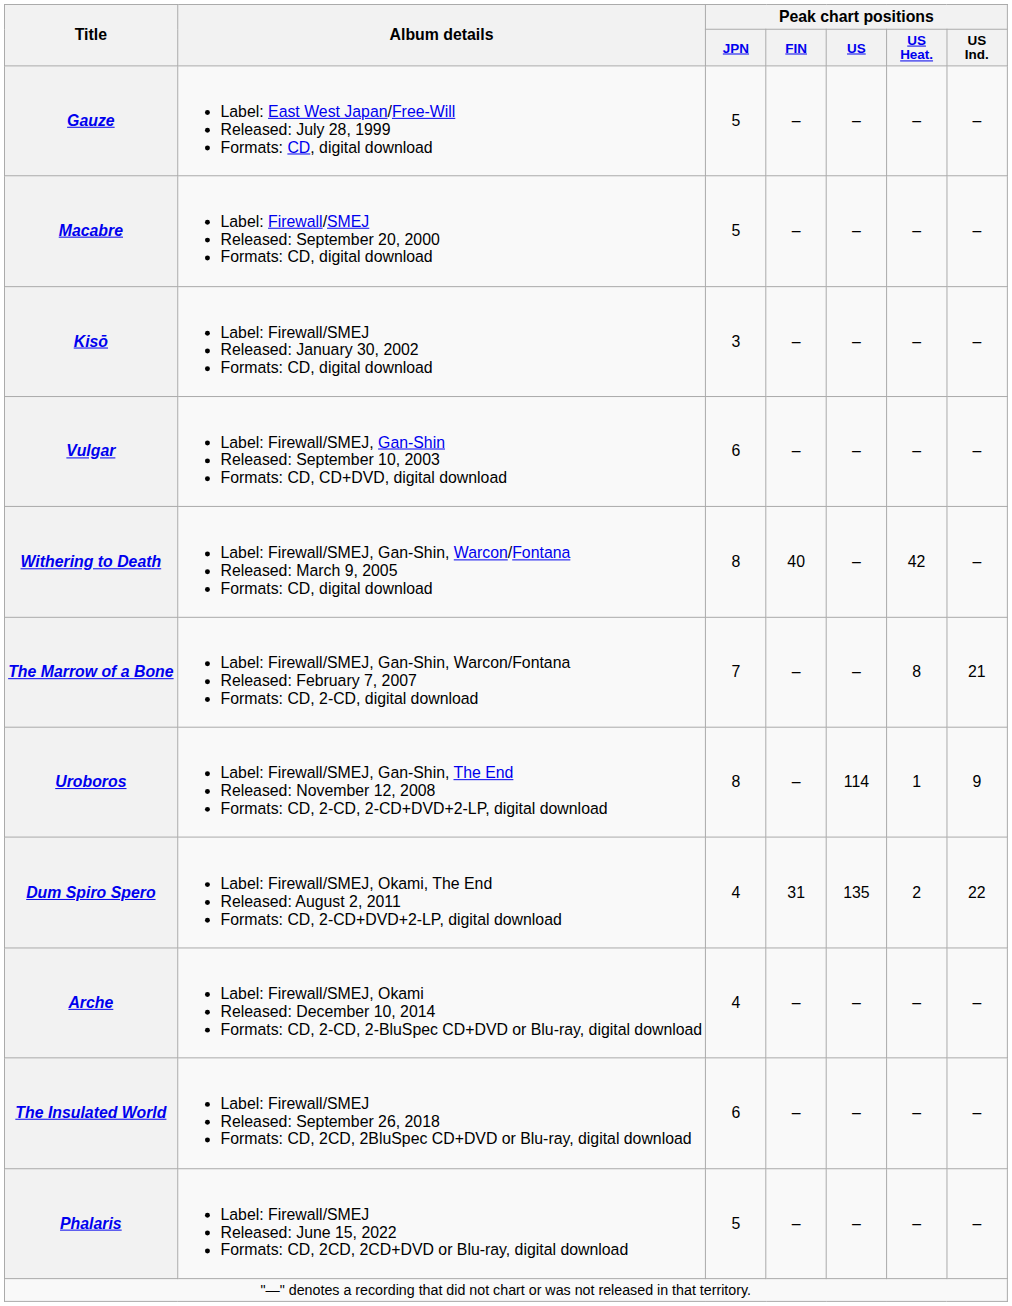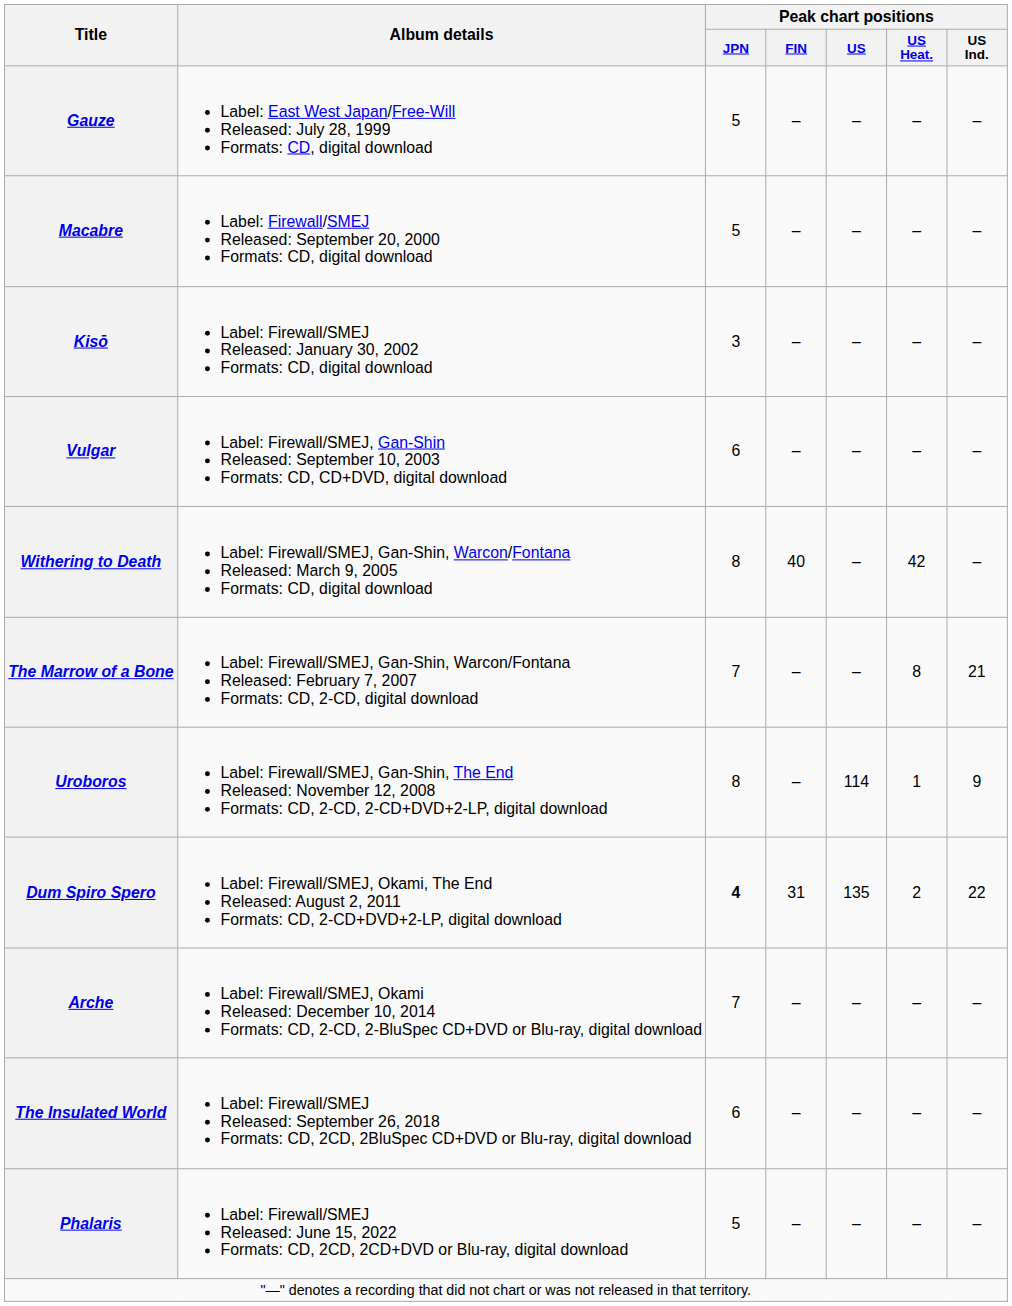 <table class="wikitable plainrowheaders">
 <tr>
 <th scope="col" rowspan="2">Title</th>
 <th scope="col" rowspan="2">Album details</th>
 <th scope="col" colspan="5">Peak chart positions</th>
 </tr>
 <tr>
 <th scope="col" style="width:4em;font-size:85%"><a href='#'>JPN</a><br></th>
 <th scope="col" style="width:4em;font-size:85%"><a href='#'>FIN</a><br></th>
 <th scope="col" style="width:4em;font-size:85%"><a href='#'>US</a></th>
 <th scope="col" style="width:4em;font-size:85%"><a href='#'>US<br>Heat.</a></th>
 <th scope="col" style="width:4em;font-size:85%">US<br>Ind.</th>
 </tr>
 <tr>
 <th scope="row"><em><a href='#'>Gauze</a></em></th>
 <td><br><ul><li>Label:  <a href='#'>East West Japan</a>/<a href='#'>Free-Will</a></li><li>Released: July 28, 1999</li><li>Formats: <a href='#'>CD</a>, digital download</li></ul></td>
 <td align="center">5</td>
 <td align="center">–</td>
 <td align="center">–</td>
 <td align="center">–</td>
 <td align="center">–</td>
 </tr>
 <tr>
 <th scope="row"><em><a href='#'>Macabre</a></em></th>
 <td><br><ul><li>Label: <a href='#'>Firewall</a>/<a href='#'>SMEJ</a></li><li>Released: September 20, 2000</li><li>Formats: CD, digital download</li></ul></td>
 <td align="center">5</td>
 <td align="center">–</td>
 <td align="center">–</td>
 <td align="center">–</td>
 <td align="center">–</td>
 </tr>
 <tr>
 <th scope="row"><em><a href='#'>Kisō</a></em></th>
 <td><br><ul><li>Label: Firewall/SMEJ</li><li>Released: January 30, 2002</li><li>Formats: CD, digital download</li></ul></td>
 <td align="center">3</td>
 <td align="center">–</td>
 <td align="center">–</td>
 <td align="center">–</td>
 <td align="center">–</td>
 </tr>
 <tr>
 <th scope="row"><em><a href='#'>Vulgar</a></em></th>
 <td><br><ul><li>Label: Firewall/SMEJ, <a href='#'>Gan-Shin</a></li><li>Released: September 10, 2003</li><li>Formats: CD, CD+DVD, digital download</li></ul></td>
 <td align="center">6</td>
 <td align="center">–</td>
 <td align="center">–</td>
 <td align="center">–</td>
 <td align="center">–</td>
 </tr>
 <tr>
 <th scope="row"><em><a href='#'>Withering to Death</a></em></th>
 <td><br><ul><li>Label: Firewall/SMEJ, Gan-Shin, <a href='#'>Warcon</a>/<a href='#'>Fontana</a></li><li>Released: March 9, 2005</li><li>Formats: CD, digital download</li></ul></td>
 <td align="center">8</td>
 <td align="center">40</td>
 <td align="center">–</td>
 <td align="center">42</td>
 <td align="center">–</td>
 </tr>
 <tr>
 <th scope="row"><em><a href='#'>The Marrow of a Bone</a></em></th>
 <td><br><ul><li>Label: Firewall/SMEJ, Gan-Shin, Warcon/Fontana</li><li>Released: February 7, 2007</li><li>Formats: CD, 2-CD, digital download</li></ul></td>
 <td align="center">7</td>
 <td align="center">–</td>
 <td align="center">–</td>
 <td align="center">8</td>
 <td align = "center">21</td>
 </tr>
 <tr>
 <th scope="row"><em><a href='#'>Uroboros</a></em></th>
 <td><br><ul><li>Label: Firewall/SMEJ, Gan-Shin, <a href='#'>The End</a></li><li>Released: November 12, 2008</li><li>Formats: CD, 2-CD, 2-CD+DVD+2-LP, digital download</li></ul></td>
 <td align="center">8</td>
 <td align="center">–</td>
 <td align="center">114</td>
 <td align="center">1</td>
 <td align="center">9</td>
 </tr>
 <tr>
 <th scope="row"><em><a href='#'>Dum Spiro Spero</a></em></th>
 <td><br><ul><li>Label: Firewall/SMEJ, Okami, The End</li><li>Released: August 2, 2011</li><li>Formats: CD, 2-CD+DVD+2-LP, digital download</li></ul></td>
-<td align="center">4</td>
+<td align="center"><strong>4</strong></td>
 <td align="center">31</td>
 <td align="center">135</td>
 <td align="center">2</td>
 <td align="center">22</td>
 </tr>
 <tr>
 <th scope="row"><em><a href='#'>Arche</a></em></th>
 <td><br><ul><li>Label: Firewall/SMEJ, Okami</li><li>Released: December 10, 2014</li><li>Formats: CD, 2-CD, 2-BluSpec CD+DVD or Blu-ray, digital download</li></ul></td>
-<td align="center">4</td>
+<td align="center">7</td>
 <td align="center">–</td>
 <td align="center">–</td>
 <td align="center">–</td>
 <td align="center">–</td>
 </tr>
 <tr>
 <th scope="row"><em><a href='#'>The Insulated World</a></em></th>
 <td><br><ul><li>Label: Firewall/SMEJ</li><li>Released: September 26, 2018</li><li>Formats: CD, 2CD, 2BluSpec CD+DVD or Blu-ray, digital download</li></ul></td>
 <td align="center">6</td>
 <td align="center">–</td>
 <td align="center">–</td>
 <td align="center">–</td>
 <td align="center">–</td>
 </tr>
 <tr>
 <th scope="row"><em><a href='#'>Phalaris</a></em></th>
 <td><br><ul><li>Label: Firewall/SMEJ</li><li>Released: June 15, 2022</li><li>Formats: CD, 2CD, 2CD+DVD or Blu-ray, digital download</li></ul></td>
 <td align="center">5</td>
 <td align="center">–</td>
 <td align="center">–</td>
 <td align="center">–</td>
 <td align="center">–</td>
 </tr>
 <tr>
 <td align="center" colspan="8" style="font-size:90%">"—" denotes a recording that did not chart or was not released in that territory.</td>
 </tr>
 </table>
